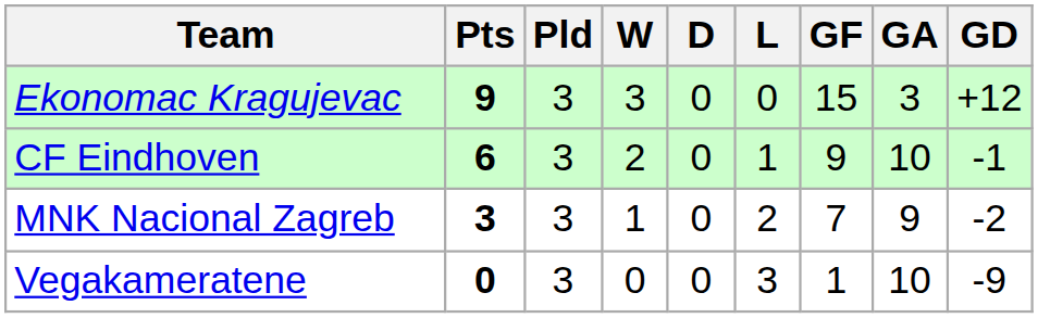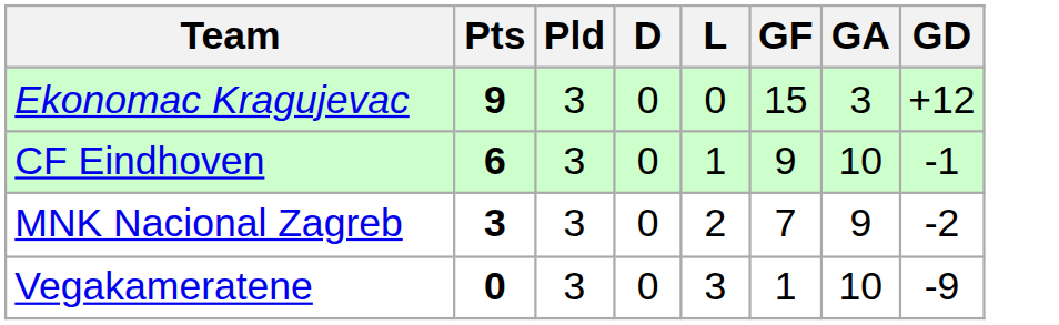 <table class="wikitable" style="text-align: center;">
 <tr>
 <th width="175">Team</th>
 <th width="20">Pts</th>
 <th width="20">Pld</th>
-<th width="20">W</th>
 <th width="20">D</th>
 <th width="20">L</th>
 <th width="20">GF</th>
 <th width="20">GA</th>
 <th width="20">GD</th>
 </tr>
 <tr bgcolor=#ccffcc>
 <td align="left"> <em><a href='#'>Ekonomac Kragujevac</a></em></td>
 <td><strong>9</strong></td>
-<td>3</td>
 <td>3</td>
 <td>0</td>
 <td>0</td>
 <td>15</td>
 <td>3</td>
 <td>+12</td>
 </tr>
 <tr bgcolor=#ccffcc>
 <td align="left"> <a href='#'>CF Eindhoven</a></td>
 <td><strong>6</strong></td>
 <td>3</td>
-<td>2</td>
 <td>0</td>
 <td>1</td>
 <td>9</td>
 <td>10</td>
 <td>-1</td>
 </tr>
 <tr bgcolor=ffffff>
 <td align="left"> <a href='#'>MNK Nacional Zagreb</a></td>
 <td><strong>3</strong></td>
 <td>3</td>
-<td>1</td>
 <td>0</td>
 <td>2</td>
 <td>7</td>
 <td>9</td>
 <td>-2</td>
 </tr>
 <tr bgcolor=ffffff>
 <td align="left"> <a href='#'>Vegakameratene</a></td>
 <td><strong>0</strong></td>
 <td>3</td>
 <td>0</td>
-<td>0</td>
 <td>3</td>
 <td>1</td>
 <td>10</td>
 <td>-9</td>
 </tr>
 </table>
